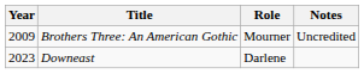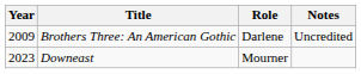 <table class="wikitable sortable">
 <tr>
 <th>Year</th>
 <th>Title</th>
 <th>Role</th>
 <th>Notes</th>
 </tr>
 <tr>
 <td>2009</td>
 <td><em>Brothers Three: An American Gothic</em></td>
-<td>Mourner</td>
+<td>Darlene</td>
 <td>Uncredited</td>
 </tr>
 <tr>
 <td>2023</td>
 <td><em>Downeast</em></td>
-<td>Darlene</td>
+<td>Mourner</td>
 <td></td>
 </tr>
 </table>
